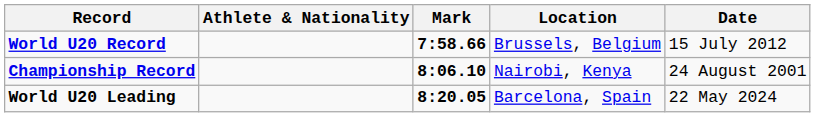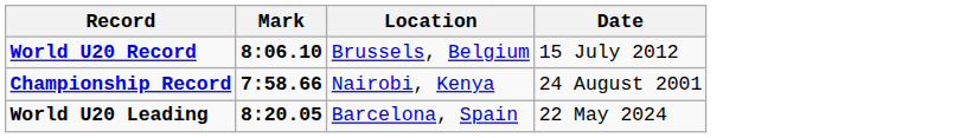 <table class="wikitable">
 <tr>
 <th scope="col">Record</th>
-<th scope="col">Athlete & Nationality</th>
 <th scope="col">Mark</th>
 <th scope="col">Location</th>
 <th scope="col">Date</th>
 </tr>
 <tr>
 <td><strong><a href='#'>World U20 Record</a></strong></td>
-<td></td>
-<td><strong>7:58.66</strong></td>
+<td><strong>8:06.10</strong></td>
 <td><a href='#'>Brussels</a>, <a href='#'>Belgium</a></td>
 <td>15 July 2012</td>
 </tr>
 <tr>
 <td><strong><a href='#'>Championship Record</a></strong></td>
-<td></td>
-<td><strong>8:06.10</strong></td>
+<td><strong>7:58.66</strong></td>
 <td><a href='#'>Nairobi</a>, <a href='#'>Kenya</a></td>
 <td>24 August 2001</td>
 </tr>
 <tr>
 <td><strong>World U20 Leading</strong></td>
-<td></td>
 <td><strong>8:20.05</strong></td>
 <td><a href='#'>Barcelona</a>, <a href='#'>Spain</a></td>
 <td>22 May 2024</td>
 </tr>
 </table>
